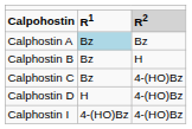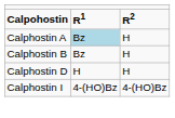 <table class="wikitable" ; border="1">
 <tr>
 <td colspan="3"></td>
 </tr>
 <tr>
 <td><strong>Calpohostin</strong></td>
 <td><span><strong>R<sup>1</sup></strong></span></td>
-<td style="background: lightgrey;"><span><strong>R<sup>2</sup></strong></span></td>
+<td><span><strong>R<sup>2</sup></strong></span></td>
 </tr>
 <tr>
 <td>Calphostin A</td>
 <td style="background: lightblue;">Bz</td>
-<td>Bz</td>
+<td>H</td>
 </tr>
 <tr>
 <td>Calphostin B</td>
 <td>Bz</td>
 <td>H</td>
 </tr>
 <tr>
-<td>Calphostin C</td>
-<td>Bz</td>
-<td>4-(HO)Bz</td>
-</tr>
-<tr>
 <td>Calphostin D</td>
 <td>H</td>
-<td>4-(HO)Bz</td>
+<td>H</td>
 </tr>
 <tr>
 <td>Calphostin I</td>
 <td>4-(HO)Bz</td>
 <td>4-(HO)Bz</td>
 </tr>
 </table>
